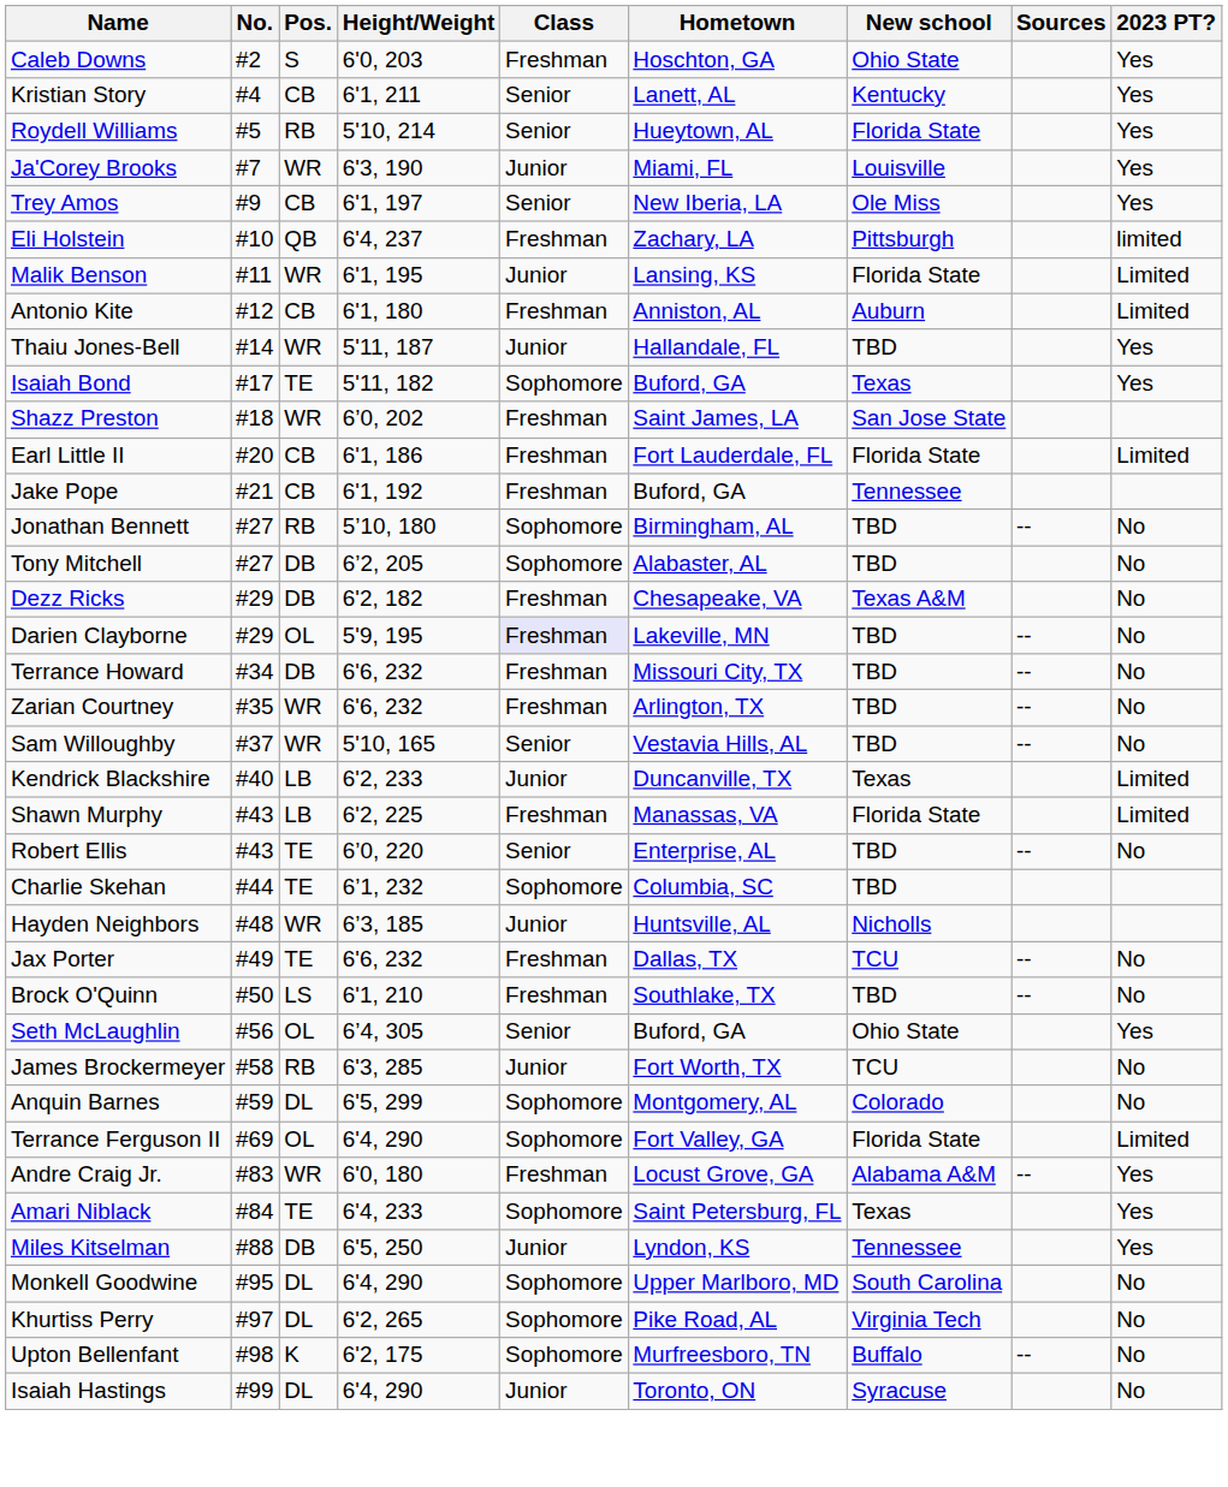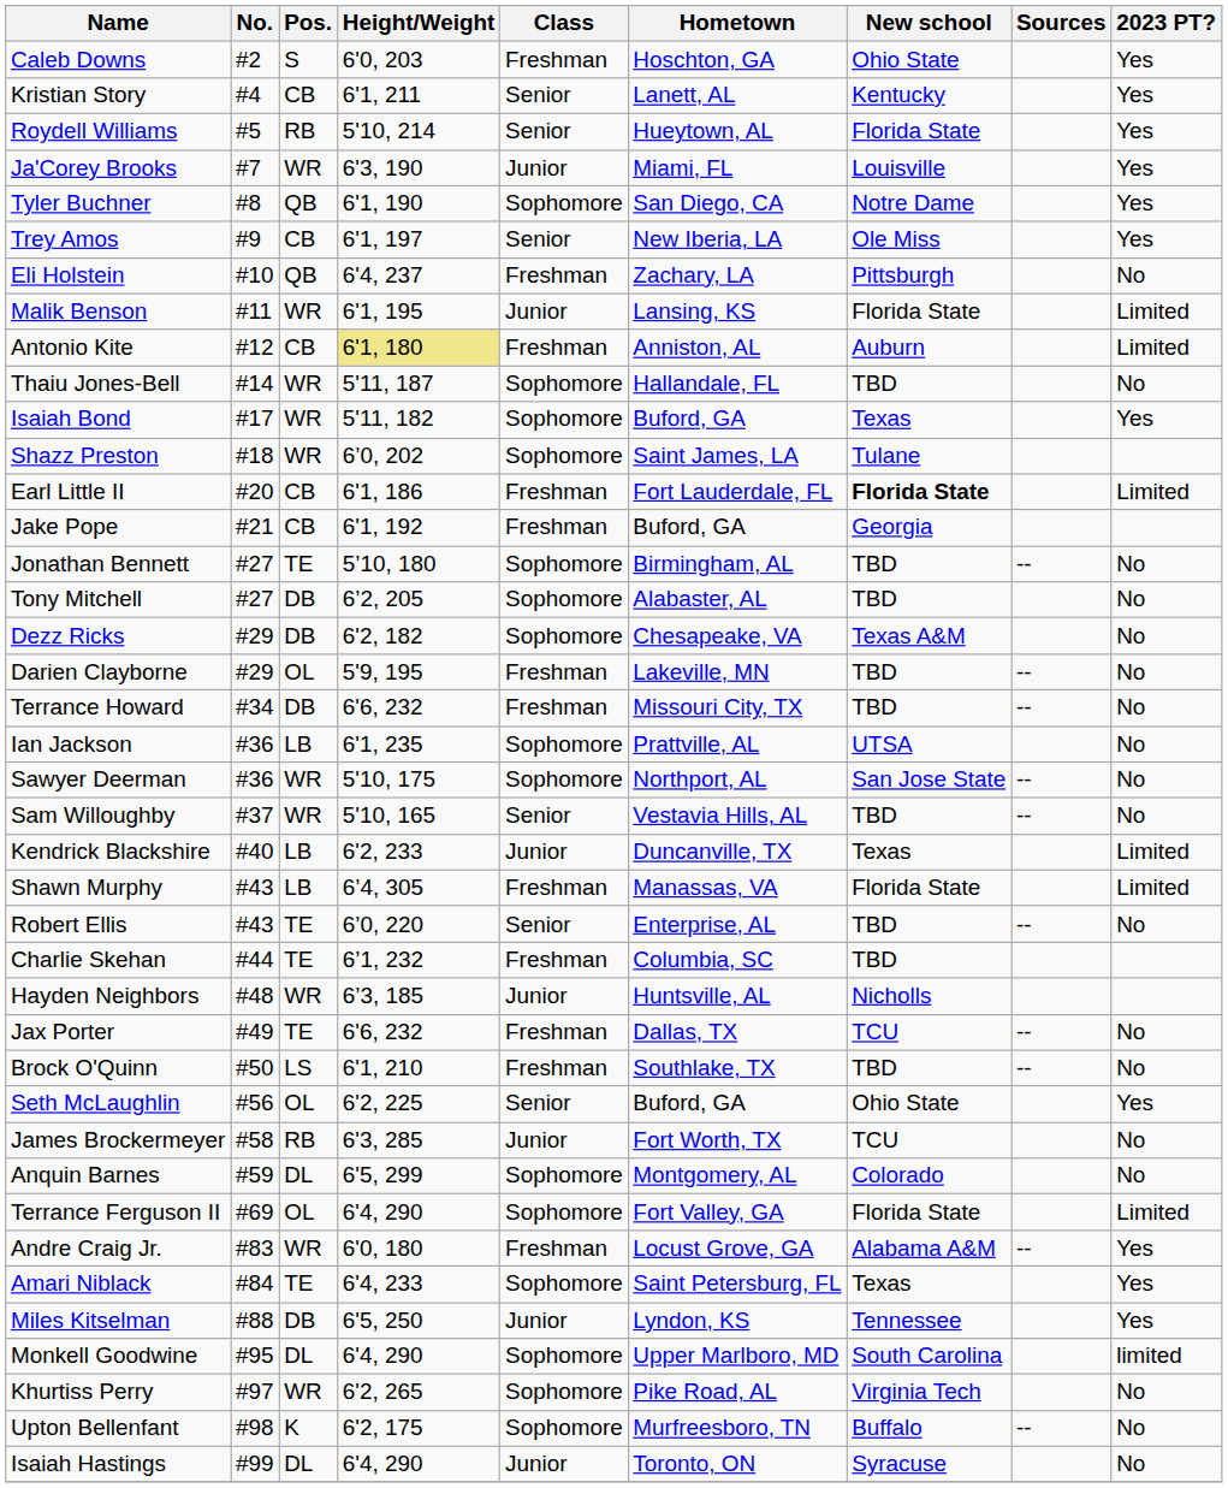 <table class="wikitable sortable mw-collapsible mw-collapsed">
 <tr>
 <th>Name</th>
 <th>No.</th>
 <th>Pos.</th>
 <th>Height/Weight</th>
 <th>Class</th>
 <th>Hometown</th>
 <th>New school</th>
 <th>Sources</th>
 <th>2023 PT?</th>
 </tr>
 <tr>
 <td><a href='#'>Caleb Downs</a></td>
 <td>#2</td>
 <td>S</td>
 <td>6'0, 203</td>
 <td>Freshman</td>
 <td><a href='#'>Hoschton, GA</a></td>
 <td><a href='#'>Ohio State</a></td>
 <td></td>
 <td>Yes</td>
 </tr>
 <tr>
 <td>Kristian Story</td>
 <td>#4</td>
 <td>CB</td>
 <td>6'1, 211</td>
 <td>Senior</td>
 <td><a href='#'>Lanett, AL</a></td>
 <td><a href='#'>Kentucky</a></td>
 <td></td>
 <td>Yes</td>
 </tr>
 <tr>
 <td><a href='#'>Roydell Williams</a></td>
 <td>#5</td>
 <td>RB</td>
 <td>5'10, 214</td>
 <td>Senior</td>
 <td><a href='#'>Hueytown, AL</a></td>
 <td><a href='#'>Florida State</a></td>
 <td></td>
 <td>Yes</td>
 </tr>
 <tr>
 <td><a href='#'>Ja'Corey Brooks</a></td>
 <td>#7</td>
 <td>WR</td>
 <td>6'3, 190</td>
 <td>Junior</td>
 <td><a href='#'>Miami, FL</a></td>
 <td><a href='#'>Louisville</a></td>
 <td></td>
 <td>Yes</td>
 </tr>
 <tr>
+<td><a href='#'>Tyler Buchner</a></td>
+<td>#8</td>
+<td>QB</td>
+<td>6'1, 190</td>
+<td> Sophomore</td>
+<td><a href='#'>San Diego, CA</a></td>
+<td><a href='#'>Notre Dame</a></td>
+<td><br></td>
+<td>Yes</td>
+</tr>
+<tr>
 <td><a href='#'>Trey Amos</a></td>
 <td>#9</td>
 <td>CB</td>
 <td>6'1, 197</td>
 <td>Senior</td>
 <td><a href='#'>New Iberia, LA</a></td>
 <td><a href='#'>Ole Miss</a></td>
 <td></td>
 <td>Yes</td>
 </tr>
 <tr>
 <td><a href='#'>Eli Holstein</a></td>
 <td>#10</td>
 <td>QB</td>
 <td>6'4, 237</td>
 <td>Freshman</td>
 <td><a href='#'>Zachary, LA</a></td>
 <td><a href='#'>Pittsburgh</a></td>
 <td></td>
-<td>limited</td>
+<td>No</td>
 </tr>
 <tr>
 <td><a href='#'>Malik Benson</a></td>
 <td>#11</td>
 <td>WR</td>
 <td>6'1, 195</td>
 <td>Junior</td>
 <td><a href='#'>Lansing, KS</a></td>
 <td>Florida State</td>
 <td></td>
 <td>Limited</td>
 </tr>
 <tr>
 <td>Antonio Kite</td>
 <td>#12</td>
 <td>CB</td>
-<td>6'1, 180</td>
+<td style="background: khaki;">6'1, 180</td>
 <td> Freshman</td>
 <td><a href='#'>Anniston, AL</a></td>
 <td><a href='#'>Auburn</a></td>
 <td></td>
 <td>Limited</td>
 </tr>
 <tr>
 <td>Thaiu Jones-Bell</td>
 <td>#14</td>
 <td>WR</td>
 <td>5'11, 187</td>
-<td> Junior</td>
+<td> Sophomore</td>
 <td><a href='#'>Hallandale, FL</a></td>
 <td>TBD</td>
 <td></td>
-<td>Yes</td>
+<td>No</td>
 </tr>
 <tr>
 <td><a href='#'>Isaiah Bond</a></td>
 <td>#17</td>
-<td>TE</td>
+<td>WR</td>
 <td>5'11, 182</td>
 <td>Sophomore</td>
 <td><a href='#'>Buford, GA</a></td>
 <td><a href='#'>Texas</a></td>
 <td></td>
 <td>Yes</td>
 </tr>
 <tr>
 <td><a href='#'>Shazz Preston</a></td>
 <td>#18</td>
 <td>WR</td>
 <td>6’0, 202</td>
-<td> Freshman</td>
+<td> Sophomore</td>
 <td><a href='#'>Saint James, LA</a></td>
-<td><a href='#'>San Jose State</a></td>
+<td><a href='#'>Tulane</a></td>
 <td><br></td>
 </tr>
 <tr>
 <td>Earl Little II</td>
 <td>#20</td>
 <td>CB</td>
 <td>6'1, 186</td>
 <td> Freshman</td>
 <td><a href='#'>Fort Lauderdale, FL</a></td>
-<td>Florida State</td>
+<td><strong>Florida State</strong></td>
 <td></td>
 <td>Limited</td>
 </tr>
 <tr>
 <td>Jake Pope</td>
 <td>#21</td>
 <td>CB</td>
 <td>6'1, 192</td>
 <td> Freshman</td>
 <td>Buford, GA</td>
-<td><a href='#'>Tennessee</a></td>
+<td><a href='#'>Georgia</a></td>
 <td><br></td>
 </tr>
 <tr>
 <td>Jonathan Bennett</td>
 <td>#27</td>
-<td>RB</td>
+<td>TE</td>
 <td>5’10, 180</td>
 <td>Sophomore</td>
 <td><a href='#'>Birmingham, AL</a></td>
 <td>TBD</td>
 <td>--</td>
 <td>No</td>
 </tr>
 <tr>
 <td>Tony Mitchell</td>
 <td>#27</td>
 <td>DB</td>
 <td>6’2, 205</td>
 <td>Sophomore</td>
 <td><a href='#'>Alabaster, AL</a></td>
 <td>TBD</td>
 <td></td>
 <td>No</td>
 </tr>
 <tr>
 <td><a href='#'>Dezz Ricks</a></td>
 <td>#29</td>
 <td>DB</td>
 <td>6'2, 182</td>
-<td>Freshman</td>
+<td>Sophomore</td>
 <td><a href='#'>Chesapeake, VA</a></td>
 <td><a href='#'>Texas A&M</a></td>
 <td></td>
 <td>No</td>
 </tr>
 <tr>
 <td>Darien Clayborne</td>
 <td>#29</td>
 <td>OL</td>
 <td>5'9, 195</td>
-<td style="background: lavender;">Freshman</td>
+<td>Freshman</td>
 <td><a href='#'>Lakeville, MN</a></td>
 <td>TBD</td>
 <td>--</td>
 <td>No</td>
 </tr>
 <tr>
 <td>Terrance Howard</td>
 <td>#34</td>
 <td>DB</td>
 <td>6'6, 232</td>
 <td>Freshman</td>
 <td><a href='#'>Missouri City, TX</a></td>
 <td>TBD</td>
 <td>--</td>
 <td>No</td>
 </tr>
 <tr>
-<td>Zarian Courtney</td>
-<td>#35</td>
+<td>Ian Jackson</td>
+<td>#36</td>
+<td>LB</td>
+<td>6'1, 235</td>
+<td> Sophomore</td>
+<td><a href='#'>Prattville, AL</a></td>
+<td><a href='#'>UTSA</a></td>
+<td></td>
+<td>No</td>
+</tr>
+<tr>
+<td>Sawyer Deerman</td>
+<td>#36</td>
 <td>WR</td>
-<td>6'6, 232</td>
-<td> Freshman</td>
-<td><a href='#'>Arlington, TX</a></td>
-<td>TBD</td>
+<td>5'10, 175</td>
+<td>Sophomore</td>
+<td><a href='#'>Northport, AL</a></td>
+<td><a href='#'>San Jose State</a></td>
 <td>--</td>
 <td>No</td>
 </tr>
 <tr>
 <td>Sam Willoughby</td>
 <td>#37</td>
 <td>WR</td>
 <td>5'10, 165</td>
 <td>Senior</td>
 <td><a href='#'>Vestavia Hills, AL</a></td>
 <td>TBD</td>
 <td>--</td>
 <td>No</td>
 </tr>
 <tr>
 <td>Kendrick Blackshire</td>
 <td>#40</td>
 <td>LB</td>
 <td>6'2, 233</td>
 <td>Junior</td>
 <td><a href='#'>Duncanville, TX</a></td>
 <td>Texas</td>
 <td></td>
 <td>Limited</td>
 </tr>
 <tr>
 <td>Shawn Murphy</td>
 <td>#43</td>
 <td>LB</td>
-<td>6'2, 225</td>
+<td>6’4, 305</td>
 <td> Freshman</td>
 <td><a href='#'>Manassas, VA</a></td>
 <td>Florida State</td>
 <td></td>
 <td>Limited</td>
 </tr>
 <tr>
 <td>Robert Ellis</td>
 <td>#43</td>
 <td>TE</td>
 <td>6’0, 220</td>
 <td>Senior</td>
 <td><a href='#'>Enterprise, AL</a></td>
 <td>TBD</td>
 <td>--</td>
 <td>No</td>
 </tr>
 <tr>
 <td>Charlie Skehan</td>
 <td>#44</td>
 <td>TE</td>
 <td>6’1, 232</td>
-<td>Sophomore</td>
+<td>Freshman</td>
 <td><a href='#'>Columbia, SC</a></td>
 <td>TBD</td>
 <td></td>
 <td></td>
 </tr>
 <tr>
 <td>Hayden Neighbors</td>
 <td>#48</td>
 <td>WR</td>
 <td>6’3, 185</td>
 <td>Junior</td>
 <td><a href='#'>Huntsville, AL</a></td>
 <td><a href='#'>Nicholls</a></td>
 <td><br></td>
 </tr>
 <tr>
 <td>Jax Porter</td>
 <td>#49</td>
 <td>TE</td>
 <td>6'6, 232</td>
 <td> Freshman</td>
 <td><a href='#'>Dallas, TX</a></td>
 <td><a href='#'>TCU</a></td>
 <td>--</td>
 <td>No</td>
 </tr>
 <tr>
 <td>Brock O'Quinn</td>
 <td>#50</td>
 <td>LS</td>
 <td>6'1, 210</td>
 <td>Freshman</td>
 <td><a href='#'>Southlake, TX</a></td>
 <td>TBD</td>
 <td>--</td>
 <td>No</td>
 </tr>
 <tr>
 <td><a href='#'>Seth McLaughlin</a></td>
 <td>#56</td>
 <td>OL</td>
-<td>6’4, 305</td>
+<td>6'2, 225</td>
 <td>Senior</td>
 <td>Buford, GA</td>
 <td>Ohio State</td>
 <td></td>
 <td>Yes</td>
 </tr>
 <tr>
 <td>James Brockermeyer</td>
 <td>#58</td>
 <td>RB</td>
 <td>6'3, 285</td>
 <td> Junior</td>
 <td><a href='#'>Fort Worth, TX</a></td>
 <td>TCU</td>
 <td></td>
 <td>No</td>
 </tr>
 <tr>
 <td>Anquin Barnes</td>
 <td>#59</td>
 <td>DL</td>
 <td>6'5, 299</td>
 <td> Sophomore</td>
 <td><a href='#'>Montgomery, AL</a></td>
 <td><a href='#'>Colorado</a></td>
 <td></td>
 <td>No</td>
 </tr>
 <tr>
 <td>Terrance Ferguson II</td>
 <td>#69</td>
 <td>OL</td>
 <td>6'4, 290</td>
 <td> Sophomore</td>
 <td><a href='#'>Fort Valley, GA</a></td>
 <td>Florida State</td>
 <td></td>
 <td>Limited</td>
 </tr>
 <tr>
 <td>Andre Craig Jr.</td>
 <td>#83</td>
 <td>WR</td>
 <td>6'0, 180</td>
 <td>Freshman</td>
 <td><a href='#'>Locust Grove, GA</a></td>
 <td><a href='#'>Alabama A&M</a></td>
 <td>--</td>
 <td>Yes</td>
 </tr>
 <tr>
 <td><a href='#'>Amari Niblack</a></td>
 <td>#84</td>
 <td>TE</td>
 <td>6'4, 233</td>
 <td>Sophomore</td>
 <td><a href='#'>Saint Petersburg, FL</a></td>
 <td>Texas</td>
 <td></td>
 <td>Yes</td>
 </tr>
 <tr>
 <td><a href='#'>Miles Kitselman</a></td>
 <td>#88</td>
 <td>DB</td>
 <td>6'5, 250</td>
 <td>Junior</td>
 <td><a href='#'>Lyndon, KS</a></td>
 <td><a href='#'>Tennessee</a></td>
 <td></td>
 <td>Yes</td>
 </tr>
 <tr>
 <td>Monkell Goodwine</td>
 <td>#95</td>
 <td>DL</td>
 <td>6'4, 290</td>
 <td> Sophomore</td>
 <td><a href='#'>Upper Marlboro, MD</a></td>
 <td><a href='#'>South Carolina</a></td>
 <td></td>
-<td>No</td>
+<td>limited</td>
 </tr>
 <tr>
 <td>Khurtiss Perry</td>
 <td>#97</td>
-<td>DL</td>
+<td>WR</td>
 <td>6'2, 265</td>
 <td> Sophomore</td>
 <td><a href='#'>Pike Road, AL</a></td>
 <td><a href='#'>Virginia Tech</a></td>
 <td></td>
 <td>No</td>
 </tr>
 <tr>
 <td>Upton Bellenfant</td>
 <td>#98</td>
 <td>K</td>
 <td>6'2, 175</td>
 <td>Sophomore</td>
 <td><a href='#'>Murfreesboro, TN</a></td>
 <td><a href='#'>Buffalo</a></td>
 <td>--</td>
 <td>No</td>
 </tr>
 <tr>
 <td>Isaiah Hastings</td>
 <td>#99</td>
 <td>DL</td>
 <td>6'4, 290</td>
 <td> Junior</td>
 <td><a href='#'>Toronto, ON</a></td>
 <td><a href='#'>Syracuse</a></td>
 <td></td>
 <td>No</td>
 </tr>
 <tr>
 </tr>
 </table>
